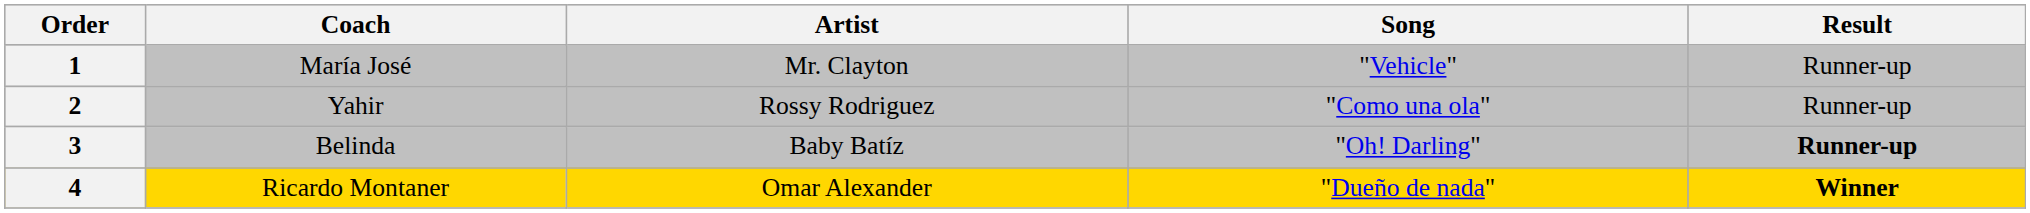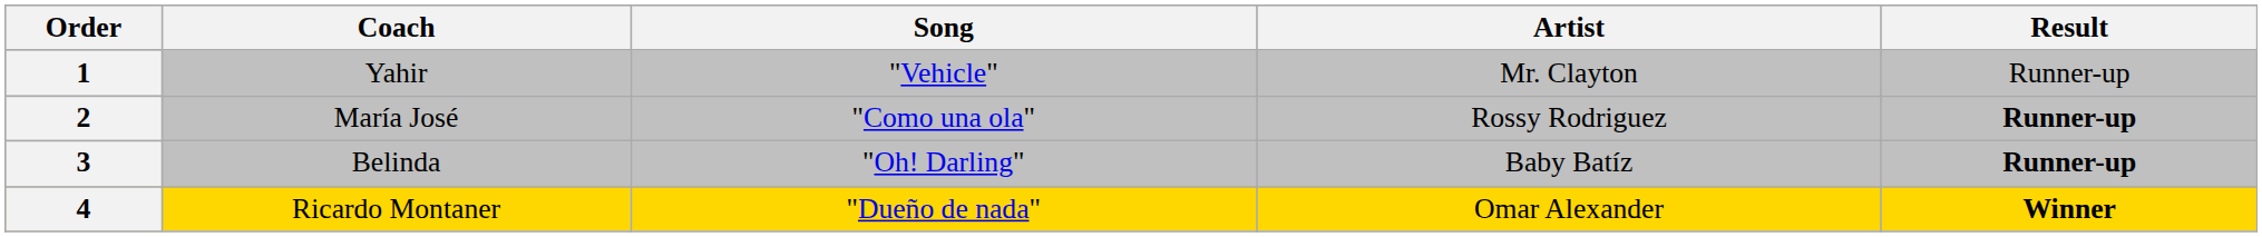 <table class="wikitable" style="text-align:center; width:100%">
 <tr>
 <th style="width:05%">Order</th>
 <th style="width:15%">Coach</th>
+<th style="width:20%">Song</th>
 <th style="width:20%">Artist</th>
-<th style="width:20%">Song</th>
 <th style="width:12%">Result</th>
 </tr>
 <tr bgcolor="silver">
 <th>1</th>
-<td>María José</td>
+<td>Yahir</td>
+<td>"<a href='#'>Vehicle</a>"</td>
 <td>Mr. Clayton</td>
-<td>"<a href='#'>Vehicle</a>"</td>
 <td>Runner-up</td>
 </tr>
 <tr bgcolor="silver">
 <th>2</th>
-<td>Yahir</td>
+<td>María José</td>
+<td>"<a href='#'>Como una ola</a>"</td>
 <td>Rossy Rodriguez</td>
-<td>"<a href='#'>Como una ola</a>"</td>
-<td>Runner-up</td>
+<td><strong>Runner-up</strong></td>
 </tr>
 <tr bgcolor="silver">
 <th>3</th>
 <td>Belinda</td>
+<td>"<a href='#'>Oh! Darling</a>"</td>
 <td>Baby Batíz</td>
-<td>"<a href='#'>Oh! Darling</a>"</td>
 <td><strong>Runner-up</strong></td>
 </tr>
 <tr bgcolor="gold">
 <th>4</th>
 <td>Ricardo Montaner</td>
+<td>"<a href='#'>Dueño de nada</a>"</td>
 <td>Omar Alexander</td>
-<td>"<a href='#'>Dueño de nada</a>"</td>
 <td><strong>Winner</strong></td>
 </tr>
 </table>
